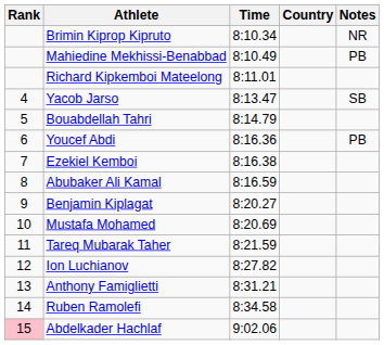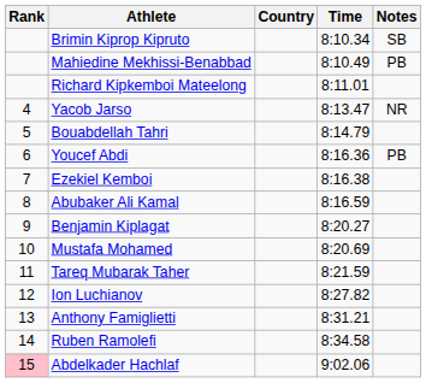 <table class="wikitable sortable" style="text-align:center">
 <tr>
 <th>Rank</th>
 <th>Athlete</th>
+<th>Country</th>
 <th>Time</th>
-<th>Country</th>
 <th>Notes</th>
 </tr>
 <tr>
 <td></td>
 <td align=left><a href='#'>Brimin Kiprop Kipruto</a></td>
+<td align=left></td>
 <td>8:10.34</td>
-<td align=left></td>
-<td>NR</td>
+<td>SB</td>
 </tr>
 <tr>
 <td></td>
 <td align=left><a href='#'>Mahiedine Mekhissi-Benabbad</a></td>
+<td align=left></td>
 <td>8:10.49</td>
-<td align=left></td>
 <td>PB</td>
 </tr>
 <tr>
 <td></td>
 <td align=left><a href='#'>Richard Kipkemboi Mateelong</a></td>
+<td align=left></td>
 <td>8:11.01</td>
-<td align=left></td>
 <td></td>
 </tr>
 <tr>
 <td>4</td>
 <td align=left><a href='#'>Yacob Jarso</a></td>
+<td align=left></td>
 <td>8:13.47</td>
-<td align=left></td>
-<td>SB</td>
+<td>NR</td>
 </tr>
 <tr>
 <td>5</td>
 <td align=left><a href='#'>Bouabdellah Tahri</a></td>
+<td align=left></td>
 <td>8:14.79</td>
-<td align=left></td>
 <td></td>
 </tr>
 <tr>
 <td>6</td>
 <td align=left><a href='#'>Youcef Abdi</a></td>
+<td align=left></td>
 <td>8:16.36</td>
-<td align=left></td>
 <td>PB</td>
 </tr>
 <tr>
 <td>7</td>
 <td align=left><a href='#'>Ezekiel Kemboi</a></td>
+<td align=left></td>
 <td>8:16.38</td>
-<td align=left></td>
 <td></td>
 </tr>
 <tr>
 <td>8</td>
 <td align=left><a href='#'>Abubaker Ali Kamal</a></td>
+<td align=left></td>
 <td>8:16.59</td>
-<td align=left></td>
 <td></td>
 </tr>
 <tr>
 <td>9</td>
 <td align=left><a href='#'>Benjamin Kiplagat</a></td>
+<td align=left></td>
 <td>8:20.27</td>
-<td align=left></td>
 <td></td>
 </tr>
 <tr>
 <td>10</td>
 <td align=left><a href='#'>Mustafa Mohamed</a></td>
+<td align=left></td>
 <td>8:20.69</td>
-<td align=left></td>
 <td></td>
 </tr>
 <tr>
 <td>11</td>
 <td align=left><a href='#'>Tareq Mubarak Taher</a></td>
+<td align=left></td>
 <td>8:21.59</td>
-<td align=left></td>
 <td></td>
 </tr>
 <tr>
 <td>12</td>
 <td align=left><a href='#'>Ion Luchianov</a></td>
+<td align=left></td>
 <td>8:27.82</td>
-<td align=left></td>
 <td></td>
 </tr>
 <tr>
 <td>13</td>
 <td align=left><a href='#'>Anthony Famiglietti</a></td>
+<td align=left></td>
 <td>8:31.21</td>
-<td align=left></td>
 <td></td>
 </tr>
 <tr>
 <td>14</td>
 <td align=left><a href='#'>Ruben Ramolefi</a></td>
+<td align=left></td>
 <td>8:34.58</td>
-<td align=left></td>
 <td></td>
 </tr>
 <tr>
 <td style="background: pink;">15</td>
 <td align=left><a href='#'>Abdelkader Hachlaf</a></td>
+<td align=left></td>
 <td>9:02.06</td>
-<td align=left></td>
 <td></td>
 </tr>
 </table>
